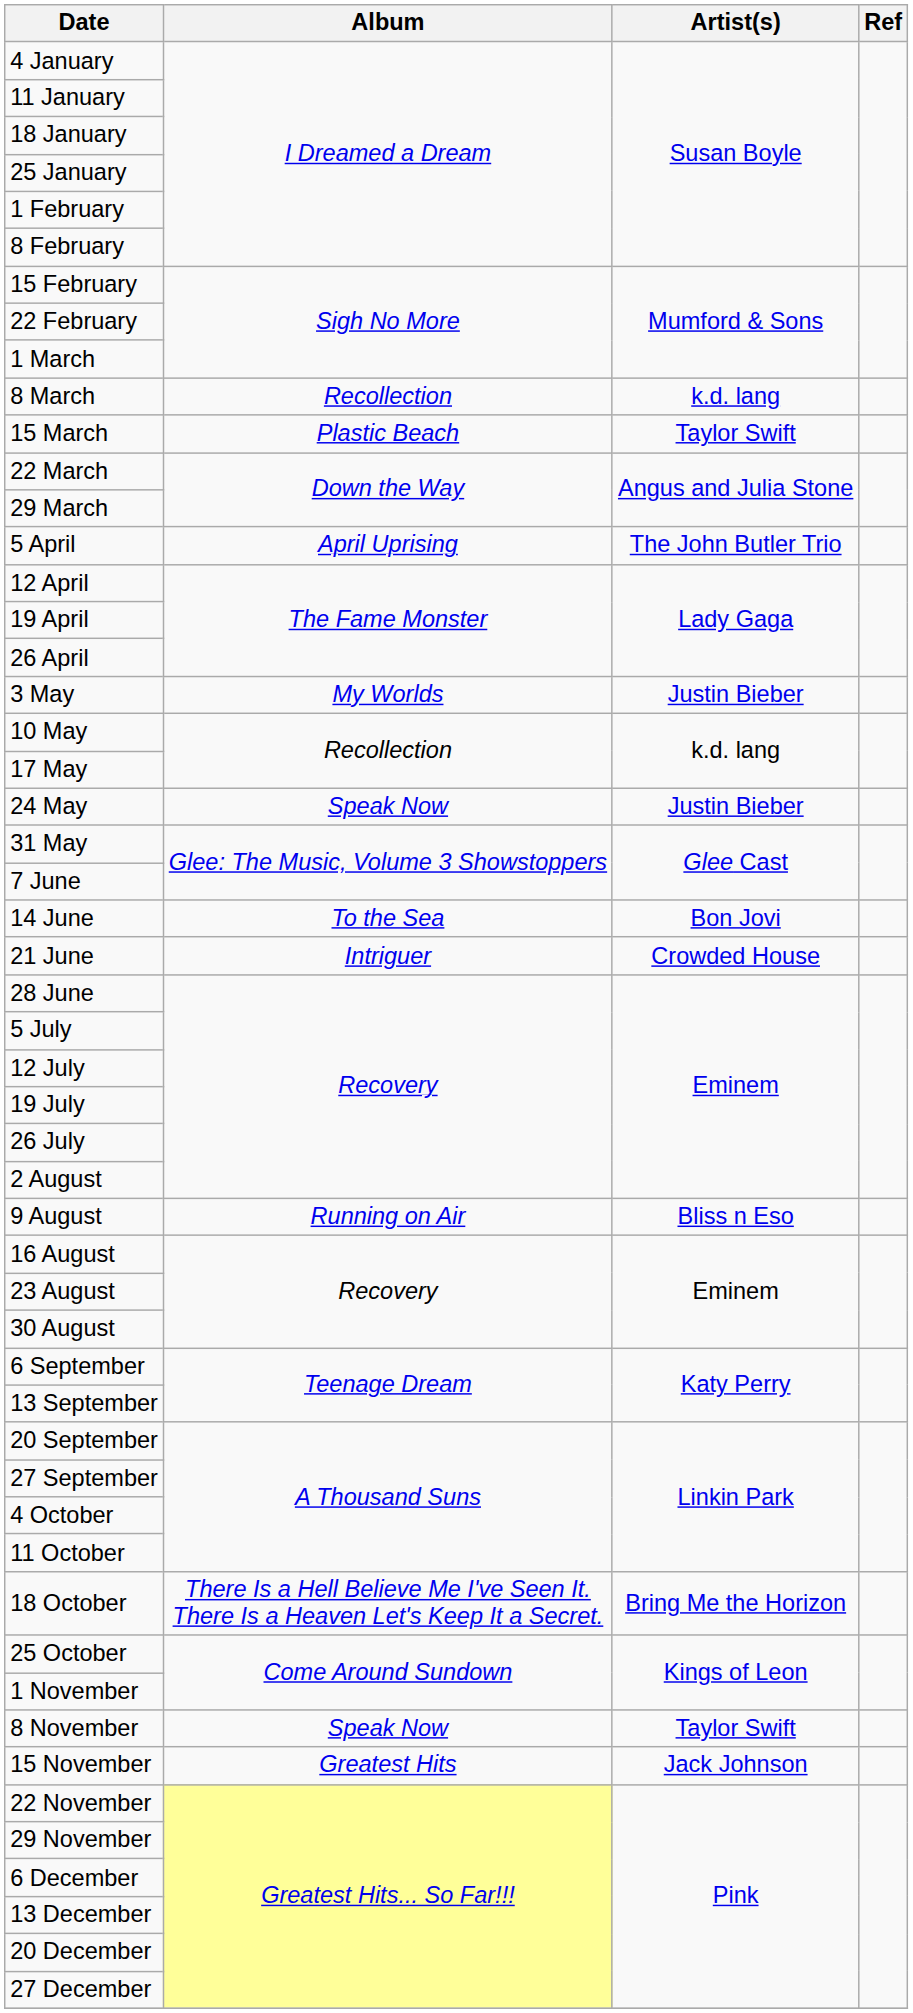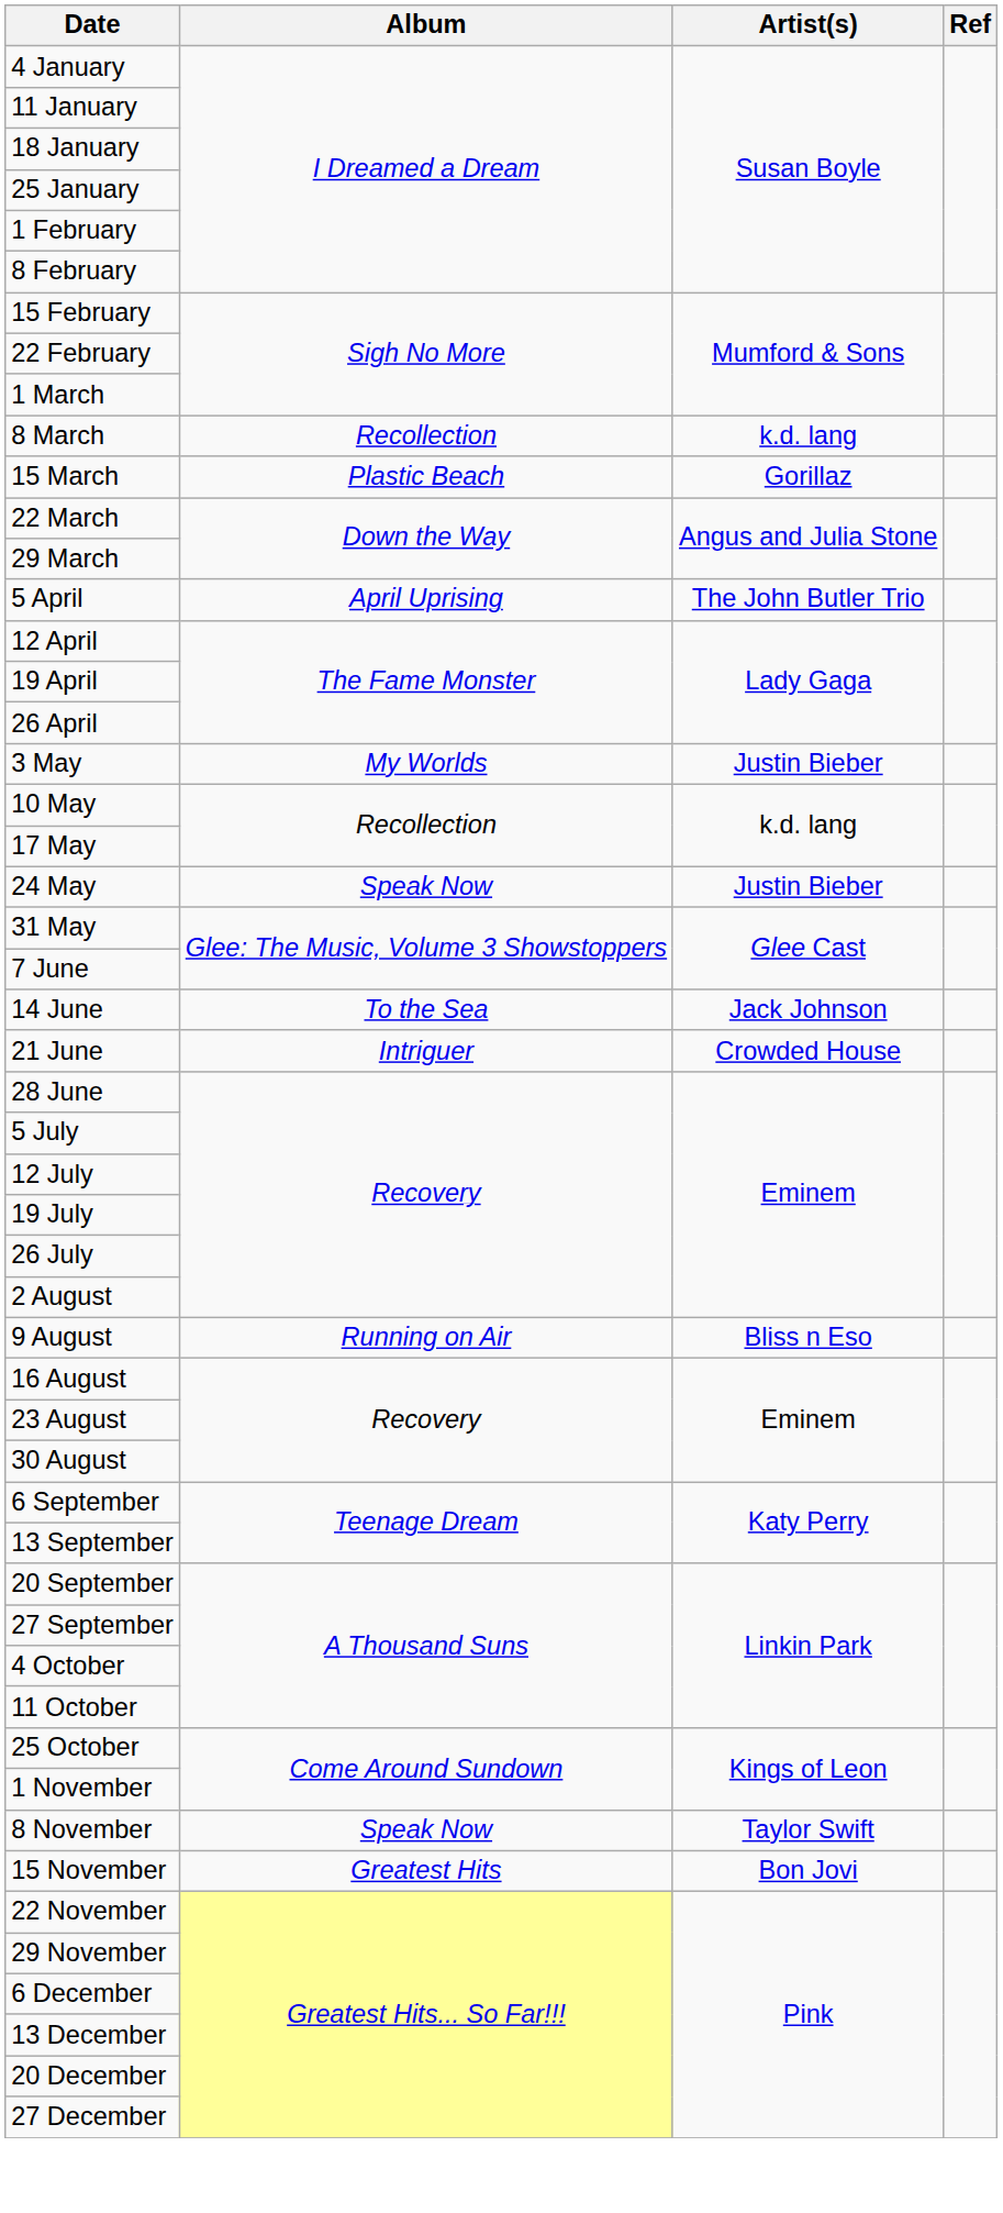 <table class="wikitable" border="1">
 <tr>
 <th>Date</th>
 <th>Album</th>
 <th>Artist(s)</th>
 <th>Ref</th>
 </tr>
 <tr>
 <td align="left">4 January</td>
 <td rowspan="6" align="center"><em><a href='#'>I Dreamed a Dream</a></em></td>
 <td rowspan="6" align="center"><a href='#'>Susan Boyle</a></td>
 <td rowspan="6" align="center"></td>
 </tr>
 <tr>
 <td align="left">11 January</td>
 </tr>
 <tr>
 <td align="left">18 January</td>
 </tr>
 <tr>
 <td align="left">25 January</td>
 </tr>
 <tr>
 <td align="left">1 February</td>
 </tr>
 <tr>
 <td align="left">8 February</td>
 </tr>
 <tr>
 <td align="left">15 February</td>
 <td rowspan="3" align="center"><em><a href='#'>Sigh No More</a></em></td>
 <td rowspan="3" align="center"><a href='#'>Mumford & Sons</a></td>
 <td rowspan="3" align="center"></td>
 </tr>
 <tr>
 <td align="left">22 February</td>
 </tr>
 <tr>
 <td align="left">1 March</td>
 </tr>
 <tr>
 <td align="left">8 March</td>
 <td align="center"><em><a href='#'>Recollection</a></em></td>
 <td align="center"><a href='#'>k.d. lang</a></td>
 <td align="center"></td>
 </tr>
 <tr>
 <td align="left">15 March</td>
 <td align="center"><em><a href='#'>Plastic Beach</a></em></td>
-<td align="center"><a href='#'>Taylor Swift</a></td>
+<td align="center"><a href='#'>Gorillaz</a></td>
 <td align="center"></td>
 </tr>
 <tr>
 <td align="left">22 March</td>
 <td rowspan="2" align="center"><em><a href='#'>Down the Way</a></em></td>
 <td rowspan="2" align="center"><a href='#'>Angus and Julia Stone</a></td>
 <td rowspan="2" align="center"></td>
 </tr>
 <tr>
 <td align="left">29 March</td>
 </tr>
 <tr>
 <td align="left">5 April</td>
 <td align="center"><em><a href='#'>April Uprising</a></em></td>
 <td align="center"><a href='#'>The John Butler Trio</a></td>
 <td align="center"></td>
 </tr>
 <tr>
 <td align="left">12 April</td>
 <td rowspan="3" align="center"><em><a href='#'>The Fame Monster</a></em></td>
 <td rowspan="3" align="center"><a href='#'>Lady Gaga</a></td>
 <td rowspan="3" align="center"></td>
 </tr>
 <tr>
 <td align="left">19 April</td>
 </tr>
 <tr>
 <td align="left">26 April</td>
 </tr>
 <tr>
 <td align="left">3 May</td>
 <td align="center"><em><a href='#'>My Worlds</a></em></td>
 <td align="center"><a href='#'>Justin Bieber</a></td>
 <td align="center"></td>
 </tr>
 <tr>
 <td align="left">10 May</td>
 <td rowspan="2" align="center"><em>Recollection</em></td>
 <td rowspan="2" align="center">k.d. lang</td>
 <td rowspan="2" align="center"></td>
 </tr>
 <tr>
 <td align="left">17 May</td>
 </tr>
 <tr>
 <td align="left">24 May</td>
 <td align="center"><em><a href='#'>Speak Now</a></em></td>
 <td align="center"><a href='#'>Justin Bieber</a></td>
 <td align="center"></td>
 </tr>
 <tr>
 <td align="left">31 May</td>
 <td rowspan="2" align="center"><em><a href='#'>Glee: The Music, Volume 3 Showstoppers</a></em></td>
 <td rowspan="2" align="center"><a href='#'><em>Glee</em> Cast</a></td>
 <td rowspan="2" align="center"></td>
 </tr>
 <tr>
 <td align="left">7 June</td>
 </tr>
 <tr>
 <td align="left">14 June</td>
 <td align="center"><em><a href='#'>To the Sea</a></em></td>
-<td align="center"><a href='#'>Bon Jovi</a></td>
+<td align="center"><a href='#'>Jack Johnson</a></td>
 <td align="center"></td>
 </tr>
 <tr>
 <td align="left">21 June</td>
 <td align="center"><em><a href='#'>Intriguer</a></em></td>
 <td align="center"><a href='#'>Crowded House</a></td>
 <td align="center"></td>
 </tr>
 <tr>
 <td align="left">28 June</td>
 <td rowspan="6" align="center"><em><a href='#'>Recovery</a></em></td>
 <td rowspan="6" align="center"><a href='#'>Eminem</a></td>
 <td rowspan="6" align="center"></td>
 </tr>
 <tr>
 <td align="left">5 July</td>
 </tr>
 <tr>
 <td align="left">12 July</td>
 </tr>
 <tr>
 <td align="left">19 July</td>
 </tr>
 <tr>
 <td align="left">26 July</td>
 </tr>
 <tr>
 <td align="left">2 August</td>
 </tr>
 <tr>
 <td align="left">9 August</td>
 <td align="center"><em><a href='#'>Running on Air</a></em></td>
 <td align="center"><a href='#'>Bliss n Eso</a></td>
 <td align="center"></td>
 </tr>
 <tr>
 <td align="left">16 August</td>
 <td rowspan="3" align="center"><em>Recovery</em></td>
 <td rowspan="3" align="center">Eminem</td>
 <td rowspan="3" align="center"></td>
 </tr>
 <tr>
 <td align="left">23 August</td>
 </tr>
 <tr>
 <td align="left">30 August</td>
 </tr>
 <tr>
 <td align="left">6 September</td>
 <td rowspan="2" align="center"><em><a href='#'>Teenage Dream</a></em></td>
 <td rowspan="2" align="center"><a href='#'>Katy Perry</a></td>
 <td rowspan="2" align="center"></td>
 </tr>
 <tr>
 <td align="left">13 September</td>
 </tr>
 <tr>
 <td align="left">20 September</td>
 <td rowspan="4" align="center"><em><a href='#'>A Thousand Suns</a></em></td>
 <td rowspan="4" align="center"><a href='#'>Linkin Park</a></td>
 <td rowspan="4" align="center"></td>
 </tr>
 <tr>
 <td align="left">27 September</td>
 </tr>
 <tr>
 <td align="left">4 October</td>
 </tr>
 <tr>
 <td align="left">11 October</td>
 </tr>
 <tr>
-<td align="left">18 October</td>
-<td align="center"><em><a href='#'>There Is a Hell Believe Me I've Seen It.<br>There Is a Heaven Let's Keep It a Secret.</a></em></td>
-<td align="center"><a href='#'>Bring Me the Horizon</a></td>
-<td align="center"></td>
-</tr>
-<tr>
 <td align="left">25 October</td>
 <td rowspan="2" align="center"><em><a href='#'>Come Around Sundown</a></em></td>
 <td rowspan="2" align="center"><a href='#'>Kings of Leon</a></td>
 <td rowspan="2" align="center"></td>
 </tr>
 <tr>
 <td align="left">1 November</td>
 </tr>
 <tr>
 <td align="left">8 November</td>
 <td align="center"><em><a href='#'>Speak Now</a></em></td>
 <td align="center"><a href='#'>Taylor Swift</a></td>
 <td align="center"></td>
 </tr>
 <tr>
 <td align="left">15 November</td>
 <td align="center"><em><a href='#'>Greatest Hits</a></em></td>
-<td align="center"><a href='#'>Jack Johnson</a></td>
+<td align="center"><a href='#'>Bon Jovi</a></td>
 <td align="center"></td>
 </tr>
 <tr>
 <td align="left">22 November</td>
 <td bgcolor=#FFFF99 align="center" rowspan="6"><em><a href='#'>Greatest Hits... So Far!!!</a></em></td>
 <td align="center" rowspan="6"><a href='#'>Pink</a></td>
 <td align="center" rowspan="6"></td>
 </tr>
 <tr>
 <td align="left">29 November</td>
 </tr>
 <tr>
 <td align="left">6 December</td>
 </tr>
 <tr>
 <td align="left">13 December</td>
 </tr>
 <tr>
 <td align="left">20 December</td>
 </tr>
 <tr>
 <td align="left">27 December</td>
 </tr>
 <tr>
 </tr>
 </table>
